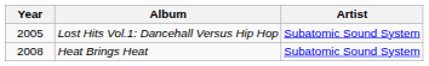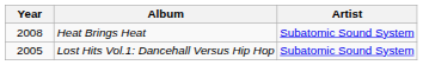 <table class="wikitable">
 <tr>
 <th align="center" valign="top" width="60">Year</th>
 <th align="left" valign="top">Album</th>
 <th align="left" valign="top">Artist</th>
 </tr>
 <tr>
+<td align="center" valign="top">2008</td>
+<td align="left" valign="top"><em>Heat Brings Heat</em> <small></small></td>
+<td align="left" valign="top"><a href='#'>Subatomic Sound System</a></td>
+</tr>
+<tr>
 <td align="center" valign="top">2005</td>
 <td align="left" valign="top"><em>Lost Hits Vol.1: Dancehall Versus Hip Hop</em></td>
 <td align="left" valign="top"><a href='#'>Subatomic Sound System</a></td>
 </tr>
-<tr>
-<td align="center" valign="top">2008</td>
-<td align="left" valign="top"><em>Heat Brings Heat</em> <small></small></td>
-<td align="left" valign="top"><a href='#'>Subatomic Sound System</a></td>
-</tr>
 </table>
